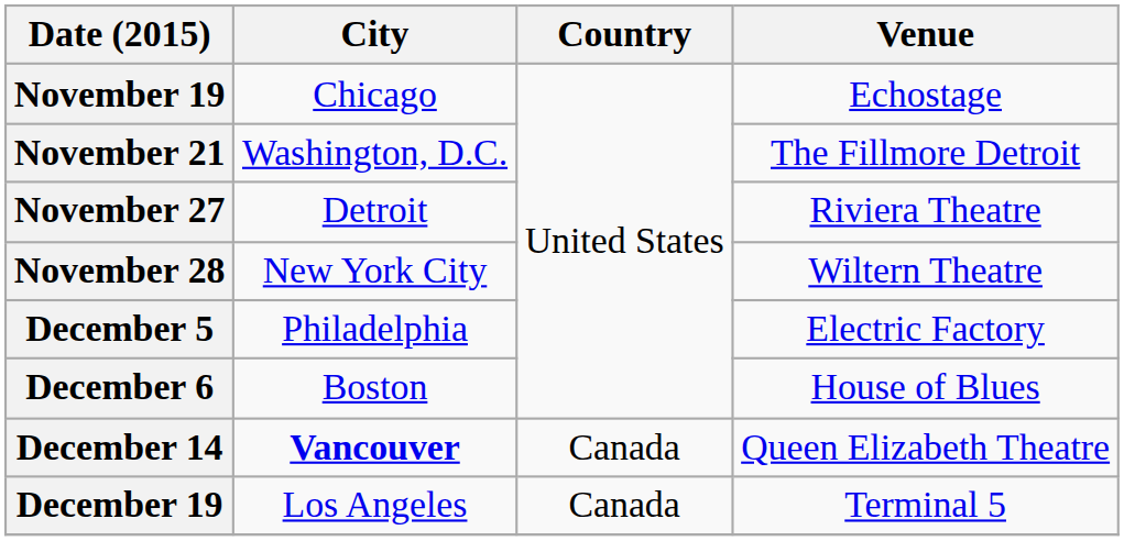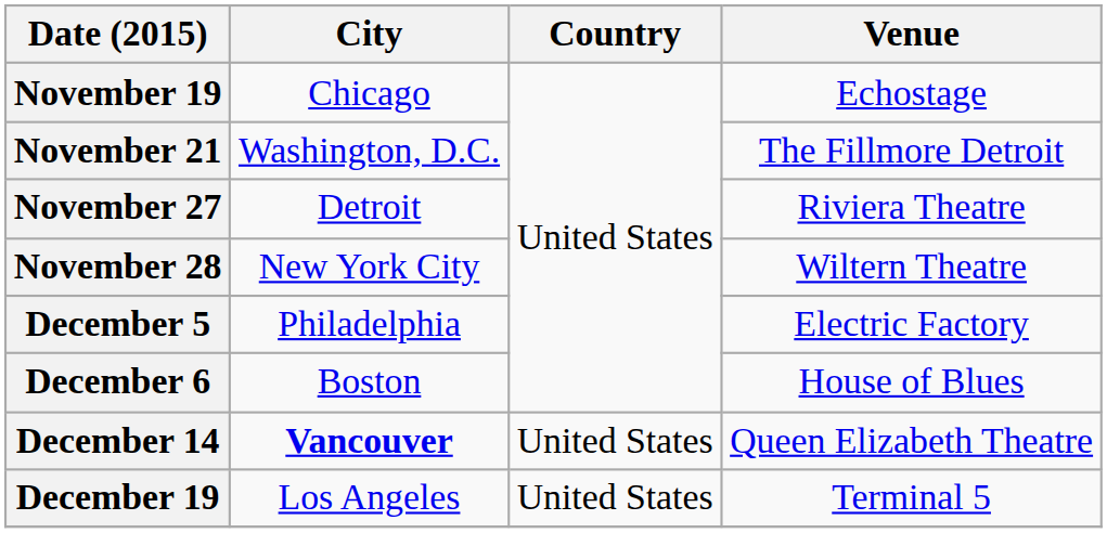 <table class="wikitable plainrowheaders" style="text-align:center">
 <tr>
 <th scope="col">Date (2015)</th>
 <th scope="col">City</th>
 <th scope="col">Country</th>
 <th scope="col">Venue</th>
 </tr>
 <tr>
 <th scope="row">November 19</th>
 <td><a href='#'>Chicago</a></td>
 <td rowspan="6">United States</td>
 <td><a href='#'>Echostage</a></td>
 </tr>
 <tr>
 <th scope="row">November 21</th>
 <td><a href='#'>Washington, D.C.</a></td>
 <td><a href='#'>The Fillmore Detroit</a></td>
 </tr>
 <tr>
 <th scope="row">November 27</th>
 <td><a href='#'>Detroit</a></td>
 <td><a href='#'>Riviera Theatre</a></td>
 </tr>
 <tr>
 <th scope="row">November 28</th>
 <td><a href='#'>New York City</a></td>
 <td><a href='#'>Wiltern Theatre</a></td>
 </tr>
 <tr>
 <th scope="row">December 5</th>
 <td><a href='#'>Philadelphia</a></td>
 <td><a href='#'>Electric Factory</a></td>
 </tr>
 <tr>
 <th scope="row">December 6</th>
 <td><a href='#'>Boston</a></td>
 <td><a href='#'>House of Blues</a></td>
 </tr>
 <tr>
 <th scope="row">December 14</th>
 <td><strong><a href='#'>Vancouver</a></strong></td>
-<td>Canada</td>
+<td>United States</td>
 <td><a href='#'>Queen Elizabeth Theatre</a></td>
 </tr>
 <tr>
 <th scope="row">December 19</th>
 <td><a href='#'>Los Angeles</a></td>
-<td>Canada</td>
+<td>United States</td>
 <td><a href='#'>Terminal 5</a></td>
 </tr>
 <tr>
 </tr>
 </table>
